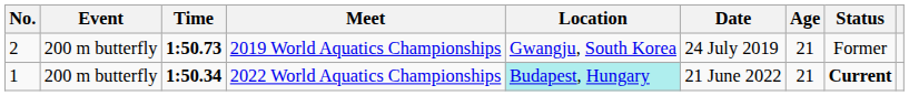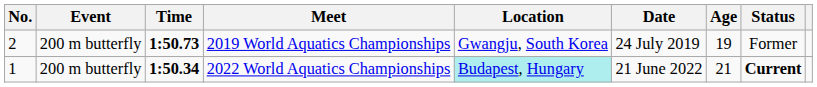 <table class="wikitable">
 <tr>
 <th>No.</th>
 <th>Event</th>
 <th>Time</th>
 <th>Meet</th>
 <th>Location</th>
 <th>Date</th>
 <th>Age</th>
 <th>Status</th>
 <th></th>
 </tr>
 <tr>
 <td>2</td>
 <td>200 m butterfly</td>
 <td style="text-align:center;"><strong>1:50.73</strong></td>
 <td><a href='#'>2019 World Aquatics Championships</a></td>
 <td><a href='#'>Gwangju</a>, <a href='#'>South Korea</a></td>
 <td>24 July 2019</td>
-<td style="text-align:center;">21</td>
+<td style="text-align:center;">19</td>
 <td style="text-align:center;">Former</td>
 <td style="text-align:center;"></td>
 </tr>
 <tr>
 <td>1</td>
 <td>200 m butterfly</td>
 <td style="text-align:center;"><strong>1:50.34</strong></td>
 <td><a href='#'>2022 World Aquatics Championships</a></td>
 <td style="background: paleturquoise;"><a href='#'>Budapest</a>, <a href='#'>Hungary</a></td>
 <td>21 June 2022</td>
 <td style="text-align:center;">21</td>
 <td style="text-align:center;"><strong>Current</strong></td>
 <td style="text-align:center;"></td>
 </tr>
 </table>
